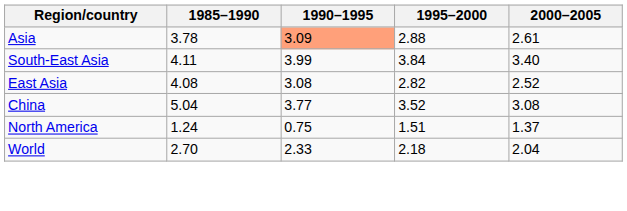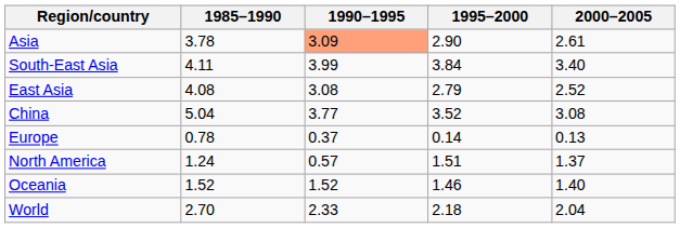 <table class = "wikitable" style = "float:right; font-size:85%; margin-left:15px; width:30%">
 <tr style="background:#efefef;">
 <th>Region/country</th>
 <th>1985–1990</th>
 <th>1990–1995</th>
 <th>1995–2000</th>
 <th>2000–2005</th>
 </tr>
 <tr>
 <td><a href='#'>Asia</a></td>
 <td>3.78</td>
 <td style="background: lightsalmon;">3.09</td>
-<td>2.88</td>
+<td>2.90</td>
 <td>2.61</td>
 </tr>
 <tr>
 <td><a href='#'>South-East Asia</a></td>
 <td>4.11</td>
 <td>3.99</td>
 <td>3.84</td>
 <td>3.40</td>
 </tr>
 <tr>
 <td><a href='#'>East Asia</a></td>
 <td>4.08</td>
 <td>3.08</td>
-<td>2.82</td>
+<td>2.79</td>
 <td>2.52</td>
 </tr>
 <tr>
 <td><a href='#'>China</a></td>
 <td>5.04</td>
 <td>3.77</td>
 <td>3.52</td>
 <td>3.08</td>
 </tr>
 <tr>
+<td><a href='#'>Europe</a></td>
+<td>0.78</td>
+<td>0.37</td>
+<td>0.14</td>
+<td>0.13</td>
+</tr>
+<tr>
 <td><a href='#'>North America</a></td>
 <td>1.24</td>
-<td>0.75</td>
+<td>0.57</td>
 <td>1.51</td>
 <td>1.37</td>
+</tr>
+<tr>
+<td><a href='#'>Oceania</a></td>
+<td>1.52</td>
+<td>1.52</td>
+<td>1.46</td>
+<td>1.40</td>
 </tr>
 <tr>
 <td><a href='#'>World</a></td>
 <td>2.70</td>
 <td>2.33</td>
 <td>2.18</td>
 <td>2.04</td>
 </tr>
 </table>
